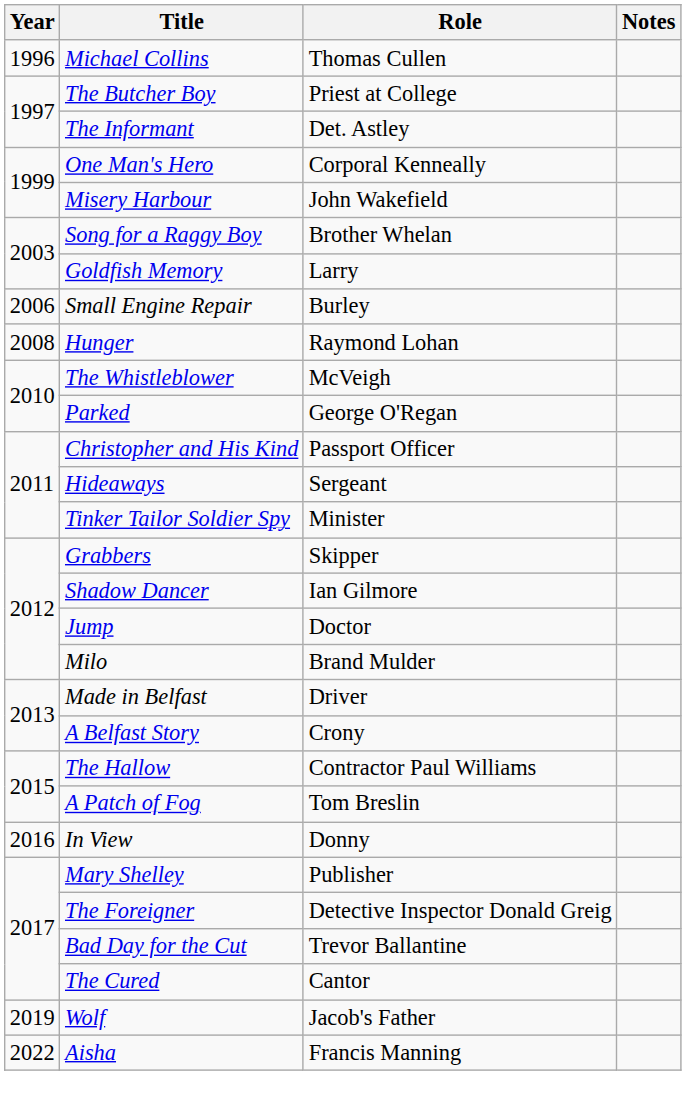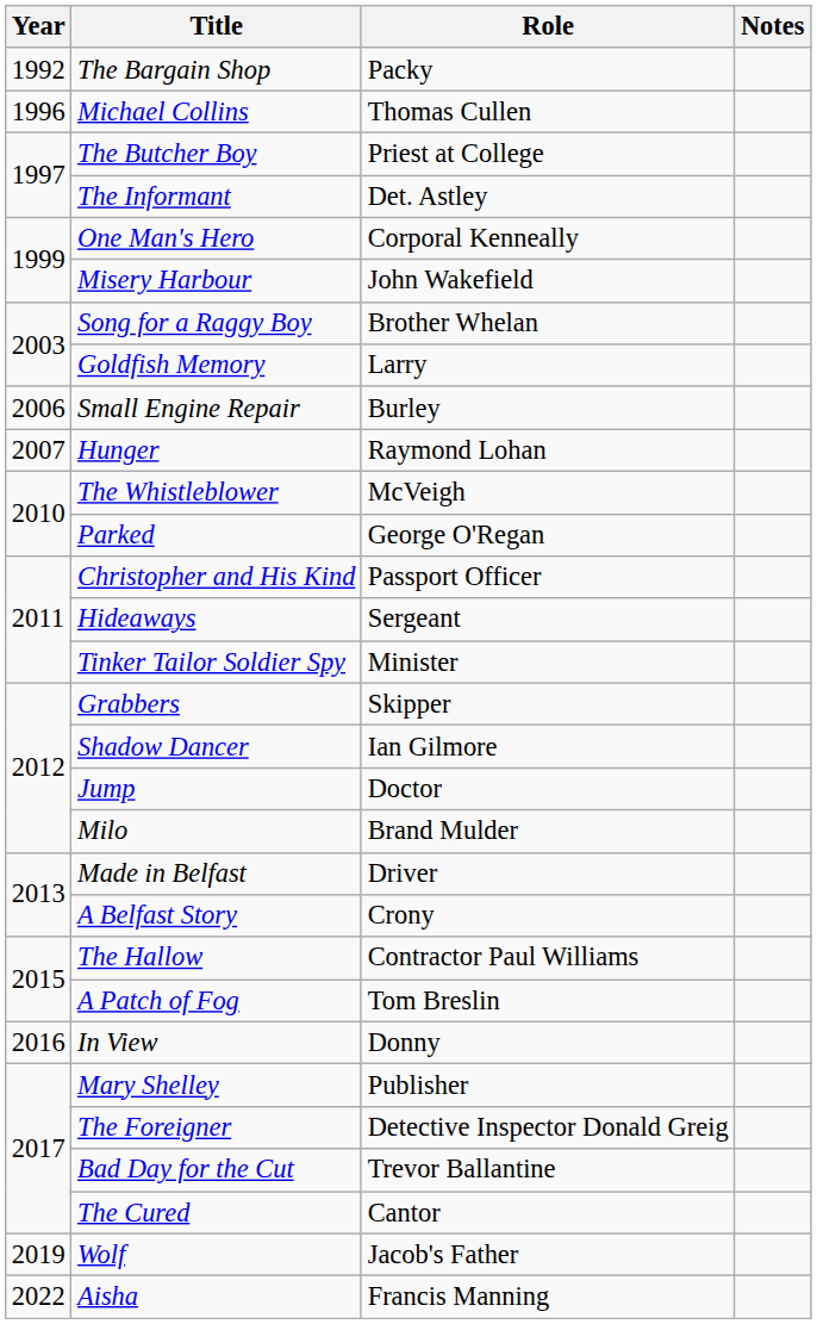 <table class="wikitable sortable">
 <tr>
 <th>Year</th>
 <th>Title</th>
 <th>Role</th>
 <th class="unsortable">Notes</th>
+</tr>
+<tr>
+<td>1992</td>
+<td><em>The Bargain Shop</em></td>
+<td>Packy</td>
+<td></td>
 </tr>
 <tr>
 <td>1996</td>
 <td><em><a href='#'>Michael Collins</a></em></td>
 <td>Thomas Cullen</td>
 <td></td>
 </tr>
 <tr>
 <td rowspan="2">1997</td>
 <td><em><a href='#'>The Butcher Boy</a></em></td>
 <td>Priest at College</td>
 <td></td>
 </tr>
 <tr>
 <td><em><a href='#'>The Informant</a></em></td>
 <td>Det. Astley</td>
 <td></td>
 </tr>
 <tr>
 <td rowspan="2">1999</td>
 <td><em><a href='#'>One Man's Hero</a></em></td>
 <td>Corporal Kenneally</td>
 <td></td>
 </tr>
 <tr>
 <td><em><a href='#'>Misery Harbour</a></em></td>
 <td>John Wakefield</td>
 <td></td>
 </tr>
 <tr>
 <td rowspan="2">2003</td>
 <td><em><a href='#'>Song for a Raggy Boy</a></em></td>
 <td>Brother Whelan</td>
 <td></td>
 </tr>
 <tr>
 <td><em><a href='#'>Goldfish Memory</a></em></td>
 <td>Larry</td>
 <td></td>
 </tr>
 <tr>
 <td>2006</td>
 <td><em>Small Engine Repair</em></td>
 <td>Burley</td>
 </tr>
 <tr>
-<td>2008</td>
+<td>2007</td>
 <td><em><a href='#'>Hunger</a></em></td>
 <td>Raymond Lohan</td>
 <td></td>
 </tr>
 <tr>
 <td rowspan="2">2010</td>
 <td><em><a href='#'>The Whistleblower</a></em></td>
 <td>McVeigh</td>
 <td></td>
 </tr>
 <tr>
 <td><em><a href='#'>Parked</a></em></td>
 <td>George O'Regan</td>
 <td></td>
 </tr>
 <tr>
 <td rowspan="3">2011</td>
 <td><em><a href='#'>Christopher and His Kind</a></em></td>
 <td>Passport Officer</td>
 <td></td>
 </tr>
 <tr>
 <td><em><a href='#'>Hideaways</a></em></td>
 <td>Sergeant</td>
 <td></td>
 </tr>
 <tr>
 <td><em><a href='#'>Tinker Tailor Soldier Spy</a></em></td>
 <td>Minister</td>
 <td></td>
 </tr>
 <tr>
 <td rowspan="4">2012</td>
 <td><em><a href='#'>Grabbers</a></em></td>
 <td>Skipper</td>
 <td></td>
 </tr>
 <tr>
 <td><em><a href='#'>Shadow Dancer</a></em></td>
 <td>Ian Gilmore</td>
 <td></td>
 </tr>
 <tr>
 <td><em><a href='#'>Jump</a></em></td>
 <td>Doctor</td>
 <td></td>
 </tr>
 <tr>
 <td><em>Milo</em></td>
 <td>Brand Mulder</td>
 <td></td>
 </tr>
 <tr>
 <td rowspan="2">2013</td>
 <td><em>Made in Belfast</em></td>
 <td>Driver</td>
 <td></td>
 </tr>
 <tr>
 <td><em><a href='#'>A Belfast Story</a></em></td>
 <td>Crony</td>
 <td></td>
 </tr>
 <tr>
 <td rowspan="2">2015</td>
 <td><em><a href='#'>The Hallow</a></em></td>
 <td>Contractor Paul Williams</td>
 <td></td>
 </tr>
 <tr>
 <td><em><a href='#'>A Patch of Fog</a></em></td>
 <td>Tom Breslin</td>
 <td></td>
 </tr>
 <tr>
 <td>2016</td>
 <td><em>In View</em></td>
 <td>Donny</td>
 <td></td>
 </tr>
 <tr>
 <td rowspan="4">2017</td>
 <td><em><a href='#'>Mary Shelley</a></em></td>
 <td>Publisher</td>
 <td></td>
 </tr>
 <tr>
 <td><em><a href='#'>The Foreigner</a></em></td>
 <td>Detective Inspector Donald Greig</td>
 <td></td>
 </tr>
 <tr>
 <td><em><a href='#'>Bad Day for the Cut</a></em></td>
 <td>Trevor Ballantine</td>
 <td></td>
 </tr>
 <tr>
 <td><em><a href='#'>The Cured</a></em></td>
 <td>Cantor</td>
 <td></td>
 </tr>
 <tr>
 <td>2019</td>
 <td><em><a href='#'>Wolf</a></em></td>
 <td>Jacob's Father</td>
 <td></td>
 </tr>
 <tr>
 <td>2022</td>
 <td><em><a href='#'>Aisha</a></em></td>
 <td>Francis Manning</td>
 <td></td>
 </tr>
 </table>
